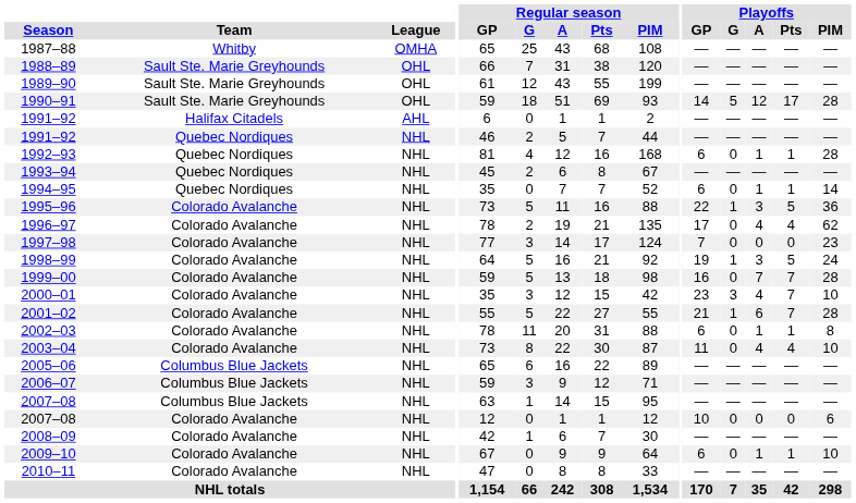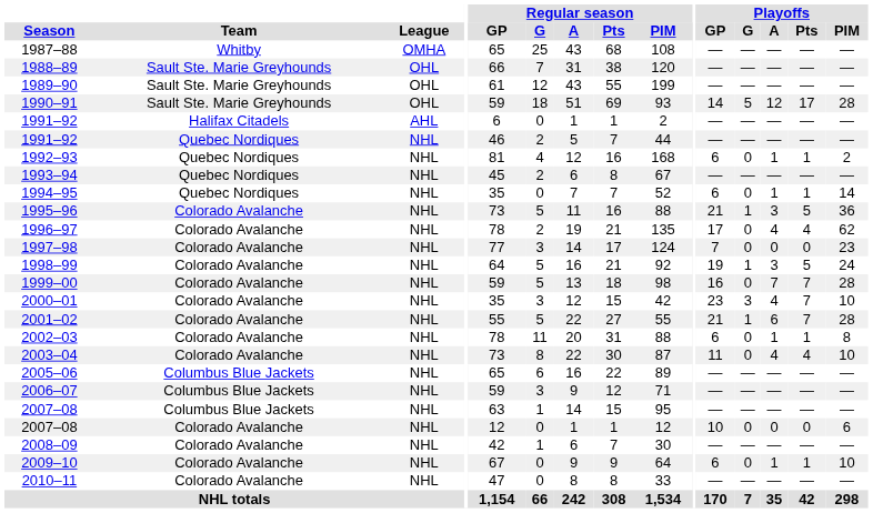 <table border="0" cellpadding="1" cellspacing="0" style="text-align:center; width:60em">
 <tr bgcolor="#e0e0e0">
 <th colspan="3" bgcolor="#ffffff"></th>
 <th rowspan="99" bgcolor="#ffffff"></th>
 <th colspan="5"><a href='#'>Regular season</a></th>
 <th rowspan="99" bgcolor="#ffffff"></th>
 <th colspan="5"><a href='#'>Playoffs</a></th>
 </tr>
 <tr bgcolor="#e0e0e0">
 <th><a href='#'>Season</a></th>
 <th>Team</th>
 <th>League</th>
 <th>GP</th>
 <th><a href='#'>G</a></th>
 <th><a href='#'>A</a></th>
 <th><a href='#'>Pts</a></th>
 <th><a href='#'>PIM</a></th>
 <th>GP</th>
 <th>G</th>
 <th>A</th>
 <th>Pts</th>
 <th>PIM</th>
 </tr>
 <tr ALIGN="center">
 <td>1987–88</td>
 <td><a href='#'>Whitby</a></td>
 <td><a href='#'>OMHA</a></td>
 <td>65</td>
 <td>25</td>
 <td>43</td>
 <td>68</td>
 <td>108</td>
 <td>—</td>
 <td>—</td>
 <td>—</td>
 <td>—</td>
 <td>—</td>
 </tr>
 <tr ALIGN="center" bgcolor="#f0f0f0">
 <td><a href='#'>1988–89</a></td>
 <td><a href='#'>Sault Ste. Marie Greyhounds</a></td>
 <td><a href='#'>OHL</a></td>
 <td>66</td>
 <td>7</td>
 <td>31</td>
 <td>38</td>
 <td>120</td>
 <td>—</td>
 <td>—</td>
 <td>—</td>
 <td>—</td>
 <td>—</td>
 </tr>
 <tr ALIGN="center">
 <td><a href='#'>1989–90</a></td>
 <td>Sault Ste. Marie Greyhounds</td>
 <td>OHL</td>
 <td>61</td>
 <td>12</td>
 <td>43</td>
 <td>55</td>
 <td>199</td>
 <td>—</td>
 <td>—</td>
 <td>—</td>
 <td>—</td>
 <td>—</td>
 </tr>
 <tr ALIGN="center" bgcolor="#f0f0f0">
 <td><a href='#'>1990–91</a></td>
 <td>Sault Ste. Marie Greyhounds</td>
 <td>OHL</td>
 <td>59</td>
 <td>18</td>
 <td>51</td>
 <td>69</td>
 <td>93</td>
 <td>14</td>
 <td>5</td>
 <td>12</td>
 <td>17</td>
 <td>28</td>
 </tr>
 <tr ALIGN="center">
 <td><a href='#'>1991–92</a></td>
 <td><a href='#'>Halifax Citadels</a></td>
 <td><a href='#'>AHL</a></td>
 <td>6</td>
 <td>0</td>
 <td>1</td>
 <td>1</td>
 <td>2</td>
 <td>—</td>
 <td>—</td>
 <td>—</td>
 <td>—</td>
 <td>—</td>
 </tr>
 <tr ALIGN="center" bgcolor="#f0f0f0">
 <td><a href='#'>1991–92</a></td>
 <td><a href='#'>Quebec Nordiques</a></td>
 <td><a href='#'>NHL</a></td>
 <td>46</td>
 <td>2</td>
 <td>5</td>
 <td>7</td>
 <td>44</td>
 <td>—</td>
 <td>—</td>
 <td>—</td>
 <td>—</td>
 <td>—</td>
 </tr>
 <tr ALIGN="center">
 <td><a href='#'>1992–93</a></td>
 <td>Quebec Nordiques</td>
 <td>NHL</td>
 <td>81</td>
 <td>4</td>
 <td>12</td>
 <td>16</td>
 <td>168</td>
 <td>6</td>
 <td>0</td>
 <td>1</td>
 <td>1</td>
-<td>28</td>
+<td>2</td>
 </tr>
 <tr ALIGN="center" bgcolor="#f0f0f0">
 <td><a href='#'>1993–94</a></td>
 <td>Quebec Nordiques</td>
 <td>NHL</td>
 <td>45</td>
 <td>2</td>
 <td>6</td>
 <td>8</td>
 <td>67</td>
 <td>—</td>
 <td>—</td>
 <td>—</td>
 <td>—</td>
 <td>—</td>
 </tr>
 <tr ALIGN="center">
 <td><a href='#'>1994–95</a></td>
 <td>Quebec Nordiques</td>
 <td>NHL</td>
 <td>35</td>
 <td>0</td>
 <td>7</td>
 <td>7</td>
 <td>52</td>
 <td>6</td>
 <td>0</td>
 <td>1</td>
 <td>1</td>
 <td>14</td>
 </tr>
 <tr ALIGN="center" bgcolor="#f0f0f0">
 <td><a href='#'>1995–96</a></td>
 <td><a href='#'>Colorado Avalanche</a></td>
 <td>NHL</td>
 <td>73</td>
 <td>5</td>
 <td>11</td>
 <td>16</td>
 <td>88</td>
-<td>22</td>
+<td>21</td>
 <td>1</td>
 <td>3</td>
 <td>5</td>
 <td>36</td>
 </tr>
 <tr ALIGN="center">
 <td><a href='#'>1996–97</a></td>
 <td>Colorado Avalanche</td>
 <td>NHL</td>
 <td>78</td>
 <td>2</td>
 <td>19</td>
 <td>21</td>
 <td>135</td>
 <td>17</td>
 <td>0</td>
 <td>4</td>
 <td>4</td>
 <td>62</td>
 </tr>
 <tr ALIGN="center" bgcolor="#f0f0f0">
 <td><a href='#'>1997–98</a></td>
 <td>Colorado Avalanche</td>
 <td>NHL</td>
 <td>77</td>
 <td>3</td>
 <td>14</td>
 <td>17</td>
 <td>124</td>
 <td>7</td>
 <td>0</td>
 <td>0</td>
 <td>0</td>
 <td>23</td>
 </tr>
 <tr ALIGN="center">
 <td><a href='#'>1998–99</a></td>
 <td>Colorado Avalanche</td>
 <td>NHL</td>
 <td>64</td>
 <td>5</td>
 <td>16</td>
 <td>21</td>
 <td>92</td>
 <td>19</td>
 <td>1</td>
 <td>3</td>
 <td>5</td>
 <td>24</td>
 </tr>
 <tr ALIGN="center" bgcolor="#f0f0f0">
 <td><a href='#'>1999–00</a></td>
 <td>Colorado Avalanche</td>
 <td>NHL</td>
 <td>59</td>
 <td>5</td>
 <td>13</td>
 <td>18</td>
 <td>98</td>
 <td>16</td>
 <td>0</td>
 <td>7</td>
 <td>7</td>
 <td>28</td>
 </tr>
 <tr ALIGN="center">
 <td><a href='#'>2000–01</a></td>
 <td>Colorado Avalanche</td>
 <td>NHL</td>
 <td>35</td>
 <td>3</td>
 <td>12</td>
 <td>15</td>
 <td>42</td>
 <td>23</td>
 <td>3</td>
 <td>4</td>
 <td>7</td>
 <td>10</td>
 </tr>
 <tr ALIGN="center" bgcolor="#f0f0f0">
 <td><a href='#'>2001–02</a></td>
 <td>Colorado Avalanche</td>
 <td>NHL</td>
 <td>55</td>
 <td>5</td>
 <td>22</td>
 <td>27</td>
 <td>55</td>
 <td>21</td>
 <td>1</td>
 <td>6</td>
 <td>7</td>
 <td>28</td>
 </tr>
 <tr ALIGN="center">
 <td><a href='#'>2002–03</a></td>
 <td>Colorado Avalanche</td>
 <td>NHL</td>
 <td>78</td>
 <td>11</td>
 <td>20</td>
 <td>31</td>
 <td>88</td>
 <td>6</td>
 <td>0</td>
 <td>1</td>
 <td>1</td>
 <td>8</td>
 </tr>
 <tr ALIGN="center" bgcolor="#f0f0f0">
 <td><a href='#'>2003–04</a></td>
 <td>Colorado Avalanche</td>
 <td>NHL</td>
 <td>73</td>
 <td>8</td>
 <td>22</td>
 <td>30</td>
 <td>87</td>
 <td>11</td>
 <td>0</td>
 <td>4</td>
 <td>4</td>
 <td>10</td>
 </tr>
 <tr ALIGN="center">
 <td><a href='#'>2005–06</a></td>
 <td><a href='#'>Columbus Blue Jackets</a></td>
 <td>NHL</td>
 <td>65</td>
 <td>6</td>
 <td>16</td>
 <td>22</td>
 <td>89</td>
 <td>—</td>
 <td>—</td>
 <td>—</td>
 <td>—</td>
 <td>—</td>
 </tr>
 <tr ALIGN="center" bgcolor="#f0f0f0">
 <td><a href='#'>2006–07</a></td>
 <td>Columbus Blue Jackets</td>
 <td>NHL</td>
 <td>59</td>
 <td>3</td>
 <td>9</td>
 <td>12</td>
 <td>71</td>
 <td>—</td>
 <td>—</td>
 <td>—</td>
 <td>—</td>
 <td>—</td>
 </tr>
 <tr ALIGN="center">
 <td><a href='#'>2007–08</a></td>
 <td>Columbus Blue Jackets</td>
 <td>NHL</td>
 <td>63</td>
 <td>1</td>
 <td>14</td>
 <td>15</td>
 <td>95</td>
 <td>—</td>
 <td>—</td>
 <td>—</td>
 <td>—</td>
 <td>—</td>
 </tr>
 <tr ALIGN="center" bgcolor="#f0f0f0">
 <td>2007–08</td>
 <td>Colorado Avalanche</td>
 <td>NHL</td>
 <td>12</td>
 <td>0</td>
 <td>1</td>
 <td>1</td>
 <td>12</td>
 <td>10</td>
 <td>0</td>
 <td>0</td>
 <td>0</td>
 <td>6</td>
 </tr>
 <tr ALIGN="center">
 <td><a href='#'>2008–09</a></td>
 <td>Colorado Avalanche</td>
 <td>NHL</td>
 <td>42</td>
 <td>1</td>
 <td>6</td>
 <td>7</td>
 <td>30</td>
 <td>—</td>
 <td>—</td>
 <td>—</td>
 <td>—</td>
 <td>—</td>
 </tr>
 <tr ALIGN="center" bgcolor="#f0f0f0">
 <td><a href='#'>2009–10</a></td>
 <td>Colorado Avalanche</td>
 <td>NHL</td>
 <td>67</td>
 <td>0</td>
 <td>9</td>
 <td>9</td>
 <td>64</td>
 <td>6</td>
 <td>0</td>
 <td>1</td>
 <td>1</td>
 <td>10</td>
 </tr>
 <tr ALIGN="center">
 <td><a href='#'>2010–11</a></td>
 <td>Colorado Avalanche</td>
 <td>NHL</td>
 <td>47</td>
 <td>0</td>
 <td>8</td>
 <td>8</td>
 <td>33</td>
 <td>—</td>
 <td>—</td>
 <td>—</td>
 <td>—</td>
 <td>—</td>
 </tr>
 <tr ALIGN="center" bgcolor="#e0e0e0">
 <th colspan="3">NHL totals</th>
 <th>1,154</th>
 <th>66</th>
 <th>242</th>
 <th>308</th>
 <th>1,534</th>
 <th>170</th>
 <th>7</th>
 <th>35</th>
 <th>42</th>
 <th>298</th>
 </tr>
 </table>
